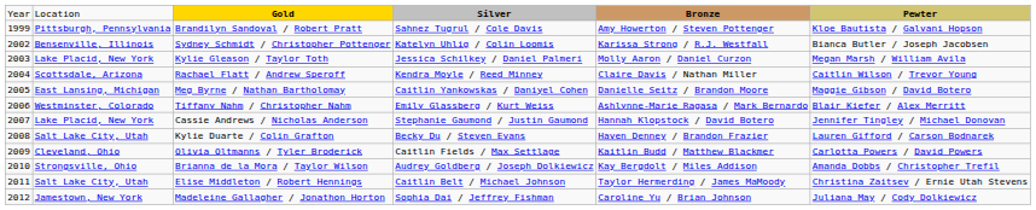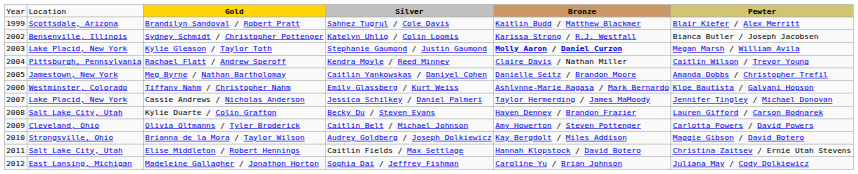 <table class="wikitable">
 <tr>
 <td>Year</td>
 <td>Location</td>
 <td align="center" bgcolor="gold"><strong>Gold</strong></td>
 <td align="center" bgcolor="silver"><strong>Silver</strong></td>
 <td align="center" bgcolor="cc9966"><strong>Bronze</strong></td>
 <td align="center" bgcolor="#d1c571"><strong>Pewter</strong></td>
 </tr>
 <tr>
 <td>1999</td>
-<td><a href='#'>Pittsburgh, Pennsylvania</a></td>
+<td><a href='#'>Scottsdale, Arizona</a></td>
 <td><a href='#'>Brandilyn Sandoval</a> / <a href='#'>Robert Pratt</a></td>
 <td><a href='#'>Sahnez Tugrul</a> / <a href='#'>Cole Davis</a></td>
-<td><a href='#'>Amy Howerton</a> / <a href='#'>Steven Pottenger</a></td>
-<td><a href='#'>Kloe Bautista</a> / <a href='#'>Galvani Hopson</a></td>
+<td><a href='#'>Kaitlin Budd</a> / <a href='#'>Matthew Blackmer</a></td>
+<td><a href='#'>Blair Kiefer</a> / <a href='#'>Alex Merritt</a></td>
 </tr>
 <tr>
 <td>2002</td>
 <td><a href='#'>Bensenville, Illinois</a></td>
 <td><a href='#'>Sydney Schmidt</a> / <a href='#'>Christopher Pottenger</a></td>
 <td><a href='#'>Katelyn Uhlig</a> / <a href='#'>Colin Loomis</a></td>
 <td><a href='#'>Karissa Strong</a> / <a href='#'>R.J. Westfall</a></td>
 <td>Bianca Butler / Joseph Jacobsen</td>
 </tr>
 <tr>
 <td>2003</td>
 <td><a href='#'>Lake Placid, New York</a></td>
 <td><a href='#'>Kylie Gleason</a> / <a href='#'>Taylor Toth</a></td>
-<td><a href='#'>Jessica Schilkey</a> / <a href='#'>Daniel Palmeri</a></td>
-<td><a href='#'>Molly Aaron</a> / <a href='#'>Daniel Curzon</a></td>
+<td><a href='#'>Stephanie Gaumond</a> / <a href='#'>Justin Gaumond</a></td>
+<td><strong><a href='#'>Molly Aaron</a> / <a href='#'>Daniel Curzon</a></strong></td>
 <td><a href='#'>Megan Marsh</a> / <a href='#'>William Avila</a></td>
 </tr>
 <tr>
 <td>2004</td>
-<td><a href='#'>Scottsdale, Arizona</a></td>
+<td><a href='#'>Pittsburgh, Pennsylvania</a></td>
 <td><a href='#'>Rachael Flatt</a> / <a href='#'>Andrew Speroff</a></td>
 <td><a href='#'>Kendra Moyle</a> / <a href='#'>Reed Minney</a></td>
 <td><a href='#'>Claire Davis</a> / Nathan Miller</td>
 <td><a href='#'>Caitlin Wilson</a> / <a href='#'>Trevor Young</a></td>
 </tr>
 <tr>
 <td>2005</td>
-<td><a href='#'>East Lansing, Michigan</a></td>
+<td><a href='#'>Jamestown, New York</a></td>
 <td><a href='#'>Meg Byrne</a> / <a href='#'>Nathan Bartholomay</a></td>
 <td><a href='#'>Caitlin Yankowskas</a> / <a href='#'>Daniyel Cohen</a></td>
 <td><a href='#'>Danielle Seitz</a> / <a href='#'>Brandon Moore</a></td>
-<td><a href='#'>Maggie Gibson</a> / <a href='#'>David Botero</a></td>
+<td><a href='#'>Amanda Dobbs</a> / <a href='#'>Christopher Trefil</a></td>
 </tr>
 <tr>
 <td>2006</td>
 <td><a href='#'>Westminster, Colorado</a></td>
 <td><a href='#'>Tiffany Nahm</a> / <a href='#'>Christopher Nahm</a></td>
 <td><a href='#'>Emily Glassberg</a> / <a href='#'>Kurt Weiss</a></td>
 <td><a href='#'>Ashlynne-Marie Ragasa</a> / <a href='#'>Mark Bernardo</a></td>
-<td><a href='#'>Blair Kiefer</a> / <a href='#'>Alex Merritt</a></td>
+<td><a href='#'>Kloe Bautista</a> / <a href='#'>Galvani Hopson</a></td>
 </tr>
 <tr>
 <td>2007</td>
 <td><a href='#'>Lake Placid, New York</a></td>
 <td>Cassie Andrews / <a href='#'>Nicholas Anderson</a></td>
-<td><a href='#'>Stephanie Gaumond</a> / <a href='#'>Justin Gaumond</a></td>
-<td><a href='#'>Hannah Klopstock</a> / <a href='#'>David Botero</a></td>
+<td><a href='#'>Jessica Schilkey</a> / <a href='#'>Daniel Palmeri</a></td>
+<td><a href='#'>Taylor Hermerding</a> / <a href='#'>James MaMoody</a></td>
 <td><a href='#'>Jennifer Tingley</a> / <a href='#'>Michael Donovan</a></td>
 </tr>
 <tr>
 <td>2008</td>
 <td><a href='#'>Salt Lake City, Utah</a></td>
 <td>Kylie Duarte / <a href='#'>Colin Grafton</a></td>
 <td><a href='#'>Becky Du</a> / <a href='#'>Steven Evans</a></td>
 <td><a href='#'>Haven Denney</a> / <a href='#'>Brandon Frazier</a></td>
 <td><a href='#'>Lauren Gifford</a> / <a href='#'>Carson Bodnarek</a></td>
 </tr>
 <tr>
 <td>2009</td>
 <td><a href='#'>Cleveland, Ohio</a></td>
 <td><a href='#'>Olivia Oltmanns</a> / <a href='#'>Tyler Broderick</a></td>
-<td>Caitlin Fields / <a href='#'>Max Settlage</a></td>
-<td><a href='#'>Kaitlin Budd</a> / <a href='#'>Matthew Blackmer</a></td>
+<td><a href='#'>Caitlin Belt</a> / <a href='#'>Michael Johnson</a></td>
+<td><a href='#'>Amy Howerton</a> / <a href='#'>Steven Pottenger</a></td>
 <td><a href='#'>Carlotta Powers</a> / <a href='#'>David Powers</a></td>
 </tr>
 <tr>
 <td>2010</td>
 <td><a href='#'>Strongsville, Ohio</a></td>
 <td><a href='#'>Brianna de la Mora</a> / <a href='#'>Taylor Wilson</a></td>
 <td><a href='#'>Audrey Goldberg</a> / <a href='#'>Joseph Dolkiewicz</a></td>
 <td><a href='#'>Kay Bergdolt</a> / <a href='#'>Miles Addison</a></td>
-<td><a href='#'>Amanda Dobbs</a> / <a href='#'>Christopher Trefil</a></td>
+<td><a href='#'>Maggie Gibson</a> / <a href='#'>David Botero</a></td>
 </tr>
 <tr>
 <td>2011</td>
 <td><a href='#'>Salt Lake City, Utah</a></td>
 <td><a href='#'>Elise Middleton</a> / <a href='#'>Robert Hennings</a></td>
-<td><a href='#'>Caitlin Belt</a> / <a href='#'>Michael Johnson</a></td>
-<td><a href='#'>Taylor Hermerding</a> / <a href='#'>James MaMoody</a></td>
+<td>Caitlin Fields / <a href='#'>Max Settlage</a></td>
+<td><a href='#'>Hannah Klopstock</a> / <a href='#'>David Botero</a></td>
 <td><a href='#'>Christina Zaitsev</a> / Ernie Utah Stevens</td>
 </tr>
 <tr>
 <td>2012</td>
-<td><a href='#'>Jamestown, New York</a></td>
+<td><a href='#'>East Lansing, Michigan</a></td>
 <td><a href='#'>Madeleine Gallagher</a> / <a href='#'>Jonathon Horton</a></td>
 <td><a href='#'>Sophia Dai</a> / <a href='#'>Jeffrey Fishman</a></td>
 <td><a href='#'>Caroline Yu</a> / <a href='#'>Brian Johnson</a></td>
 <td><a href='#'>Juliana May</a> / <a href='#'>Cody Dolkiewicz</a></td>
 </tr>
 </table>
